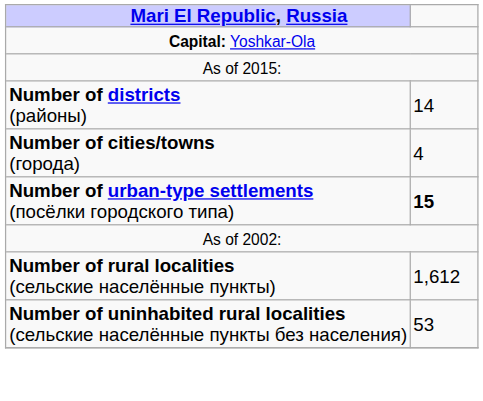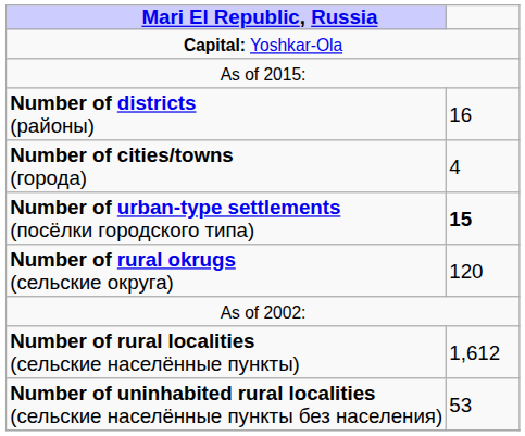 <table border=1 align="right" cellpadding=2 cellspacing=0 style="margin: 0 0 1em 1em; background: #f9f9f9; border: 1px #aaa solid; border-collapse: collapse; font-size: 95%;">
 <tr>
 <th bgcolor="#ccccff" style="padding:0 0 0 50px;"><a href='#'>Mari El Republic</a>, <a href='#'>Russia</a></th>
 <td width="50px"></td>
 </tr>
 <tr>
 <td colspan=2 align="center"><small><strong>Capital:</strong> <a href='#'>Yoshkar-Ola</a></small></td>
 </tr>
 <tr>
 <td colspan=2 align="center"><small>As of 2015:</small></td>
 </tr>
 <tr>
 <td><strong>Number of <a href='#'>districts</a></strong><br>(районы)</td>
-<td>14</td>
+<td>16</td>
 </tr>
 <tr>
 <td><strong>Number of cities/towns</strong><br>(города)</td>
 <td>4</td>
 </tr>
 <tr>
 <td><strong>Number of <a href='#'>urban-type settlements</a></strong><br>(посёлки городского типа)</td>
 <td><strong>15</strong></td>
+</tr>
+<tr>
+<td><strong>Number of <a href='#'>rural okrugs</a></strong><br>(сельские округа)</td>
+<td>120</td>
 </tr>
 <tr>
 <td colspan=2 align="center"><small>As of 2002:</small></td>
 </tr>
 <tr>
 <td><strong>Number of rural localities</strong><br>(сельские населённые пункты)</td>
 <td>1,612</td>
 </tr>
 <tr>
 <td><strong>Number of uninhabited rural localities</strong><br>(сельские населённые пункты без населения)</td>
 <td>53</td>
 </tr>
 <tr>
 </tr>
 </table>
